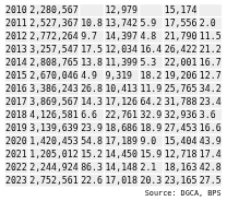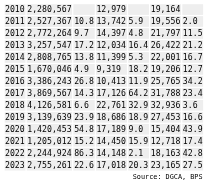 <table class="toccolours sortable" style="padding:0.5em;">
 <tr>
 <th></th>
 <th></th>
 <th></th>
 <th></th>
 <th></th>
 <th></th>
 <th></th>
 </tr>
 <tr style="background:#eee;">
 <td>2010</td>
 <td>2,280,567</td>
 <td></td>
 <td>12,979</td>
 <td></td>
-<td>15,174</td>
+<td>19,164</td>
 <td></td>
 </tr>
 <tr style="background:#eee;">
 <td>2011</td>
 <td>2,527,367</td>
 <td> 10.8</td>
 <td>13,742</td>
 <td> 5.9</td>
-<td>17,556</td>
+<td>19,556</td>
 <td> 2.0</td>
 </tr>
 <tr style="background:#eee;">
 <td>2012</td>
 <td>2,772,264</td>
 <td> 9.7</td>
 <td>14,397</td>
 <td> 4.8</td>
-<td>21,790</td>
+<td>21,797</td>
 <td> 11.5</td>
 </tr>
 <tr style="background:#eee;">
 <td>2013</td>
 <td>3,257,547</td>
-<td> 17.5</td>
+<td> 17.2</td>
 <td>12,034</td>
 <td> 16.4</td>
 <td>26,422</td>
 <td> 21.2</td>
 </tr>
 <tr style="background:#eee;">
 <td>2014</td>
 <td>2,808,765</td>
 <td> 13.8</td>
 <td>11,399</td>
 <td> 5.3</td>
 <td>22,001</td>
 <td> 16.7</td>
 </tr>
 <tr style="background:#eee;">
 <td>2015</td>
-<td>2,670,046</td>
+<td>1,670,046</td>
 <td> 4.9</td>
 <td>9,319</td>
 <td> 18.2</td>
 <td>19,206</td>
 <td> 12.7</td>
 </tr>
 <tr style="background:#eee;">
 <td>2016</td>
 <td>3,386,243</td>
 <td> 26.8</td>
 <td>10,413</td>
 <td> 11.9</td>
 <td>25,765</td>
 <td> 34.2</td>
 </tr>
 <tr style="background:#eee;">
 <td>2017</td>
 <td>3,869,567</td>
 <td> 14.3</td>
 <td>17,126</td>
 <td> 64.2</td>
 <td>31,788</td>
 <td> 23.4</td>
 </tr>
 <tr style="background:#eee;">
 <td>2018</td>
 <td>4,126,581</td>
 <td> 6.6</td>
 <td>22,761</td>
 <td> 32.9</td>
 <td>32,936</td>
 <td> 3.6</td>
 </tr>
 <tr style="background:#eee;">
 <td>2019</td>
 <td>3,139,639</td>
 <td> 23.9</td>
 <td>18,686</td>
 <td> 18.9</td>
 <td>27,453</td>
 <td> 16.6</td>
 </tr>
 <tr style="background:#eee;">
 <td>2020</td>
 <td>1,420,453</td>
 <td> 54.8</td>
 <td>17,189</td>
 <td> 9.0</td>
 <td>15,404</td>
 <td> 43.9</td>
 </tr>
 <tr style="background:#eee;">
 <td>2021</td>
 <td>1,205,012</td>
 <td> 15.2</td>
 <td>14,450</td>
 <td> 15.9</td>
 <td>12,718</td>
 <td> 17.4</td>
 </tr>
 <tr style="background:#eee;">
 <td>2022</td>
 <td>2,244,924</td>
 <td> 86.3</td>
 <td>14,148</td>
 <td> 2.1</td>
 <td>18,163</td>
 <td> 42.8</td>
 </tr>
 <tr style="background:#eee;">
 <td>2023</td>
-<td>2,752,561</td>
+<td>2,755,261</td>
 <td> 22.6</td>
 <td>17,018</td>
 <td> 20.3</td>
 <td>23,165</td>
 <td> 27.5</td>
 </tr>
 <tr>
 <td colspan="7" style="text-align:right;"><sup>Source: DGCA, BPS</sup></td>
 </tr>
 </table>
